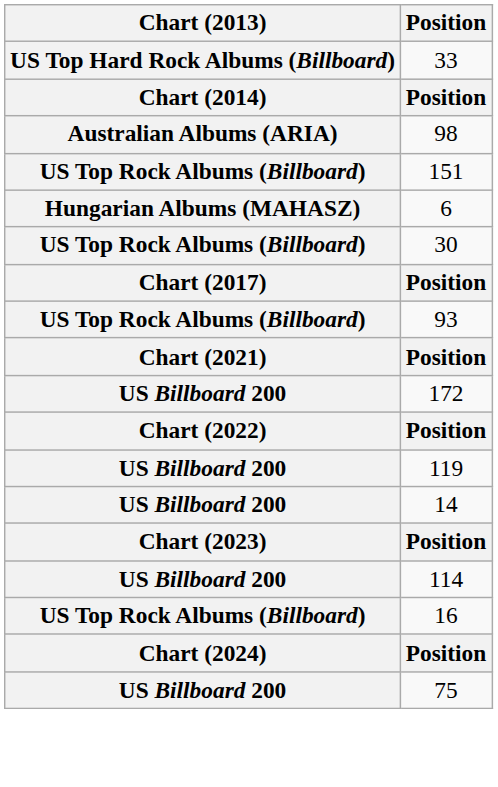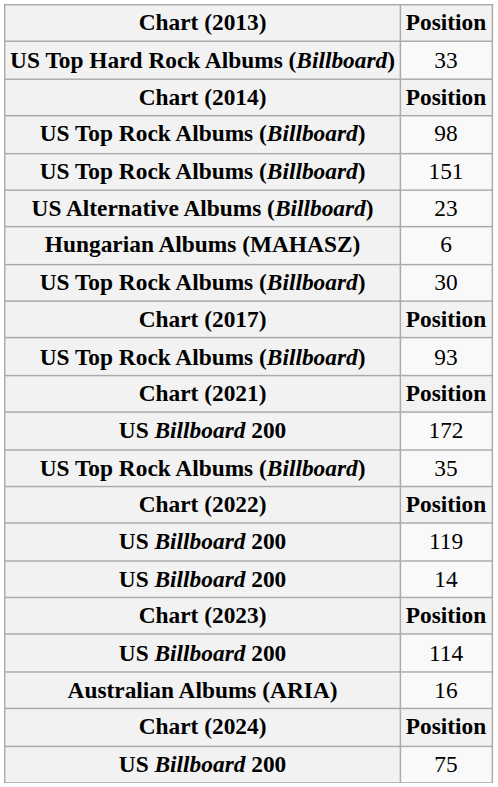 <table class="wikitable plainrowheaders">
 <tr>
 <th scope="col">Chart (2013)</th>
 <th scope="col">Position</th>
 </tr>
 <tr>
 <th scope="row">US Top Hard Rock Albums (<em>Billboard</em>)</th>
 <td style="text-align:center;">33</td>
 </tr>
 <tr>
 <th scope="col">Chart (2014)</th>
 <th scope="col">Position</th>
 </tr>
 <tr>
-<th scope="row">Australian Albums (ARIA)</th>
+<th scope="row">US Top Rock Albums (<em>Billboard</em>)</th>
 <td style="text-align:center;">98</td>
 </tr>
 <tr>
 <th scope="row">US Top Rock Albums (<em>Billboard</em>)</th>
 <td style="text-align:center;">151</td>
+</tr>
+<tr>
+<th scope="row">US Alternative Albums (<em>Billboard</em>)</th>
+<td style="text-align:center;">23</td>
 </tr>
 <tr>
 <th scope="row">Hungarian Albums (MAHASZ)</th>
 <td style="text-align:center;">6</td>
 </tr>
 <tr>
 <th scope="row">US Top Rock Albums (<em>Billboard</em>)</th>
 <td style="text-align:center;">30</td>
 </tr>
 <tr>
 <th scope="col">Chart (2017)</th>
 <th scope="col">Position</th>
 </tr>
 <tr>
 <th scope="row">US Top Rock Albums (<em>Billboard</em>)</th>
 <td style="text-align:center;">93</td>
 </tr>
 <tr>
 <th scope="col">Chart (2021)</th>
 <th scope="col">Position</th>
 </tr>
 <tr>
 <th scope="row">US <em>Billboard</em> 200</th>
 <td style="text-align:center;">172</td>
 </tr>
 <tr>
+<th scope="row">US Top Rock Albums (<em>Billboard</em>)</th>
+<td style="text-align:center;">35</td>
+</tr>
+<tr>
 <th scope="col">Chart (2022)</th>
 <th scope="col">Position</th>
 </tr>
 <tr>
 <th scope="row">US <em>Billboard</em> 200</th>
 <td style="text-align:center;">119</td>
 </tr>
 <tr>
 <th scope="row">US <em>Billboard</em> 200</th>
 <td style="text-align:center;">14</td>
 </tr>
 <tr>
 <th scope="col">Chart (2023)</th>
 <th scope="col">Position</th>
 </tr>
 <tr>
 <th scope="row">US <em>Billboard</em> 200</th>
 <td style="text-align:center;">114</td>
 </tr>
 <tr>
-<th scope="row">US Top Rock Albums (<em>Billboard</em>)</th>
+<th scope="row">Australian Albums (ARIA)</th>
 <td style="text-align:center;">16</td>
 </tr>
 <tr>
 <th scope="col">Chart (2024)</th>
 <th scope="col">Position</th>
 </tr>
 <tr>
 <th scope="row">US <em>Billboard</em> 200</th>
 <td style="text-align:center;">75</td>
 </tr>
 </table>
